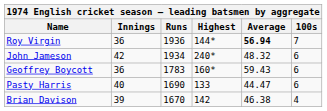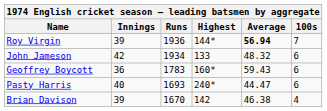 <table class="wikitable">
 <tr>
 <th bgcolor="#efefef" colspan="7">1974 English cricket season – leading batsmen by aggregate</th>
 </tr>
 <tr bgcolor="#efefef">
 <th>Name</th>
 <th>Innings</th>
 <th>Runs</th>
 <th>Highest</th>
 <th>Average</th>
 <th>100s</th>
 </tr>
 <tr>
 <td><a href='#'>Roy Virgin</a></td>
-<td>36</td>
+<td>39</td>
 <td>1936</td>
 <td>144*</td>
 <td><strong>56.94</strong></td>
 <td>7</td>
 </tr>
 <tr>
 <td><a href='#'>John Jameson</a></td>
 <td>42</td>
 <td>1934</td>
-<td>240*</td>
+<td>133</td>
 <td>48.32</td>
 <td>6</td>
 </tr>
 <tr>
 <td><a href='#'>Geoffrey Boycott</a></td>
 <td>36</td>
 <td>1783</td>
 <td>160*</td>
 <td>59.43</td>
 <td>6</td>
 </tr>
 <tr>
 <td><a href='#'>Pasty Harris</a></td>
 <td>40</td>
-<td>1690</td>
-<td>133</td>
+<td>1693</td>
+<td>240*</td>
 <td>44.47</td>
 <td>6</td>
 </tr>
 <tr>
 <td><a href='#'>Brian Davison</a></td>
 <td>39</td>
 <td>1670</td>
 <td>142</td>
 <td>46.38</td>
 <td>4</td>
 </tr>
 </table>
